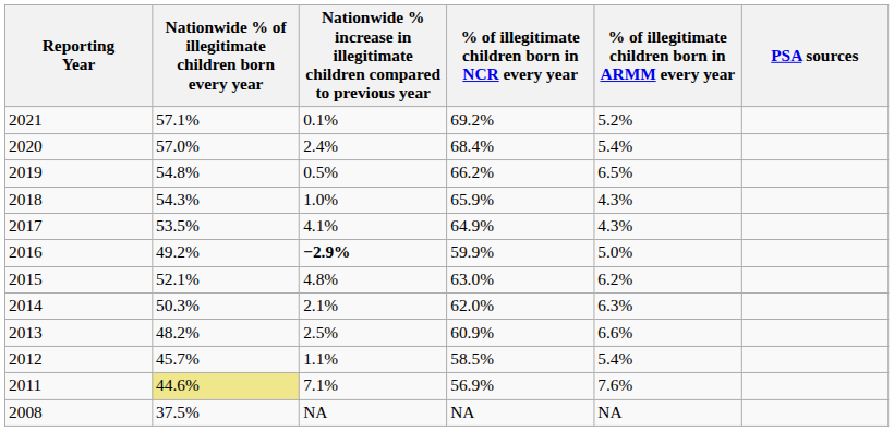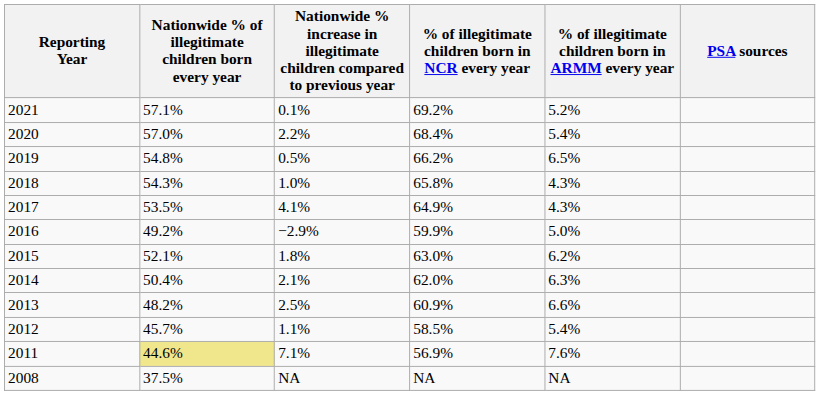 <table class="wikitable sortable static-row-numbers col2right col3right col4right col5right mw-datatable">
 <tr>
 <th style="width:100pt;">Reporting <br>Year</th>
 <th style="width:100pt;">Nationwide % of illegitimate children born every year</th>
 <th style="width:100pt;">Nationwide % increase in illegitimate children compared to previous year</th>
 <th style="width:100pt;">% of illegitimate children born in <a href='#'>NCR</a> every year</th>
 <th style="width:100pt;">% of illegitimate children born in <a href='#'>ARMM</a> every year</th>
 <th style="width:100pt;"><a href='#'>PSA</a> sources</th>
 </tr>
 <tr>
 <td>2021</td>
 <td>57.1%</td>
 <td>0.1%</td>
 <td>69.2%</td>
 <td>5.2%</td>
 <td></td>
 </tr>
 <tr>
 <td>2020</td>
 <td>57.0%</td>
-<td>2.4%</td>
+<td>2.2%</td>
 <td>68.4%</td>
 <td>5.4%</td>
 <td></td>
 </tr>
 <tr>
 <td>2019</td>
 <td>54.8%</td>
 <td>0.5%</td>
 <td>66.2%</td>
 <td>6.5%</td>
 <td></td>
 </tr>
 <tr>
 <td>2018</td>
 <td>54.3%</td>
 <td>1.0%</td>
-<td>65.9%</td>
+<td>65.8%</td>
 <td>4.3%</td>
 <td></td>
 </tr>
 <tr>
 <td>2017</td>
 <td>53.5%</td>
 <td>4.1%</td>
 <td>64.9%</td>
 <td>4.3%</td>
 <td></td>
 </tr>
 <tr>
 <td>2016</td>
 <td>49.2%</td>
-<td><strong>−2.9%</strong></td>
+<td>−2.9%</td>
 <td>59.9%</td>
 <td>5.0%</td>
 <td></td>
 </tr>
 <tr>
 <td>2015</td>
 <td>52.1%</td>
-<td>4.8%</td>
+<td>1.8%</td>
 <td>63.0%</td>
 <td>6.2%</td>
 <td></td>
 </tr>
 <tr>
 <td>2014</td>
-<td>50.3%</td>
+<td>50.4%</td>
 <td>2.1%</td>
 <td>62.0%</td>
 <td>6.3%</td>
 <td></td>
 </tr>
 <tr>
 <td>2013</td>
 <td>48.2%</td>
 <td>2.5%</td>
 <td>60.9%</td>
 <td>6.6%</td>
 <td></td>
 </tr>
 <tr>
 <td>2012</td>
 <td>45.7%</td>
 <td>1.1%</td>
 <td>58.5%</td>
 <td>5.4%</td>
 <td></td>
 </tr>
 <tr>
 <td>2011</td>
 <td style="background: khaki;">44.6%</td>
 <td>7.1%</td>
 <td>56.9%</td>
 <td>7.6%</td>
 <td></td>
 </tr>
 <tr>
 <td>2008</td>
 <td>37.5%</td>
 <td>NA</td>
 <td>NA</td>
 <td>NA</td>
 <td></td>
 </tr>
 </table>
